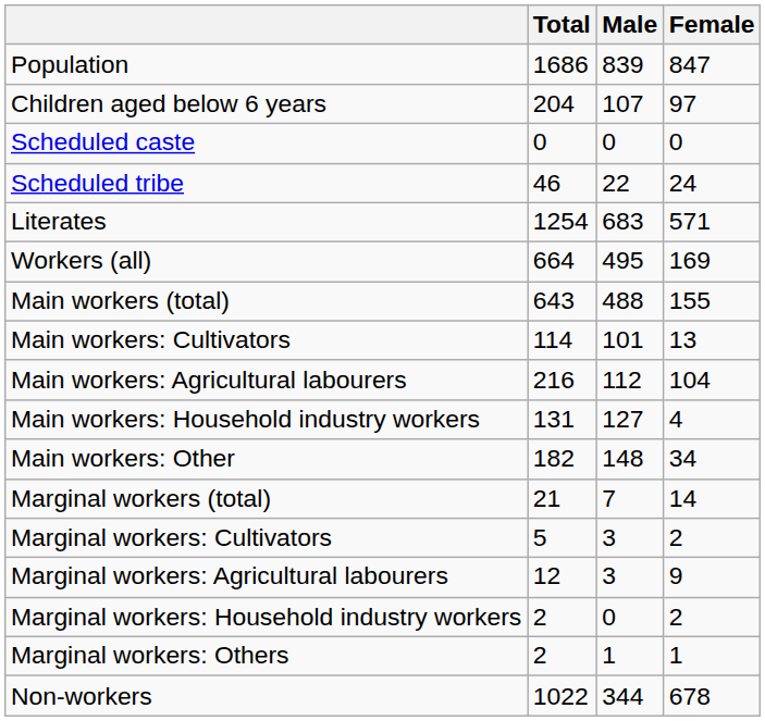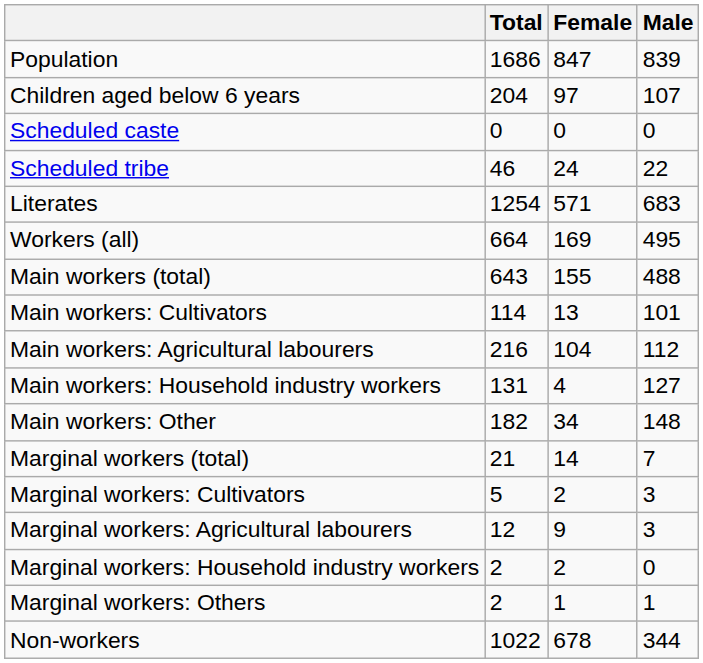 <table class="wikitable sortable">
 <tr>
 <th></th>
 <th>Total</th>
+<th>Female</th>
 <th>Male</th>
-<th>Female</th>
 </tr>
 <tr>
 <td>Population</td>
 <td>1686</td>
+<td>847</td>
 <td>839</td>
-<td>847</td>
 </tr>
 <tr>
 <td>Children aged below 6 years</td>
 <td>204</td>
+<td>97</td>
 <td>107</td>
-<td>97</td>
 </tr>
 <tr>
 <td><a href='#'>Scheduled caste</a></td>
 <td>0</td>
 <td>0</td>
 <td>0</td>
 </tr>
 <tr>
 <td><a href='#'>Scheduled tribe</a></td>
 <td>46</td>
+<td>24</td>
 <td>22</td>
-<td>24</td>
 </tr>
 <tr>
 <td>Literates</td>
 <td>1254</td>
+<td>571</td>
 <td>683</td>
-<td>571</td>
 </tr>
 <tr>
 <td>Workers (all)</td>
 <td>664</td>
+<td>169</td>
 <td>495</td>
-<td>169</td>
 </tr>
 <tr>
 <td>Main workers (total)</td>
 <td>643</td>
+<td>155</td>
 <td>488</td>
-<td>155</td>
 </tr>
 <tr>
 <td>Main workers: Cultivators</td>
 <td>114</td>
+<td>13</td>
 <td>101</td>
-<td>13</td>
 </tr>
 <tr>
 <td>Main workers: Agricultural labourers</td>
 <td>216</td>
+<td>104</td>
 <td>112</td>
-<td>104</td>
 </tr>
 <tr>
 <td>Main workers: Household industry workers</td>
 <td>131</td>
+<td>4</td>
 <td>127</td>
-<td>4</td>
 </tr>
 <tr>
 <td>Main workers: Other</td>
 <td>182</td>
+<td>34</td>
 <td>148</td>
-<td>34</td>
 </tr>
 <tr>
 <td>Marginal workers (total)</td>
 <td>21</td>
+<td>14</td>
 <td>7</td>
-<td>14</td>
 </tr>
 <tr>
 <td>Marginal workers: Cultivators</td>
 <td>5</td>
+<td>2</td>
 <td>3</td>
-<td>2</td>
 </tr>
 <tr>
 <td>Marginal workers: Agricultural labourers</td>
 <td>12</td>
+<td>9</td>
 <td>3</td>
-<td>9</td>
 </tr>
 <tr>
 <td>Marginal workers: Household industry workers</td>
 <td>2</td>
+<td>2</td>
 <td>0</td>
-<td>2</td>
 </tr>
 <tr>
 <td>Marginal workers: Others</td>
 <td>2</td>
 <td>1</td>
 <td>1</td>
 </tr>
 <tr>
 <td>Non-workers</td>
 <td>1022</td>
+<td>678</td>
 <td>344</td>
-<td>678</td>
 </tr>
 </table>
